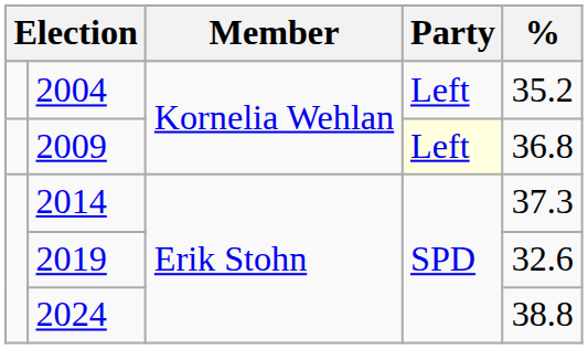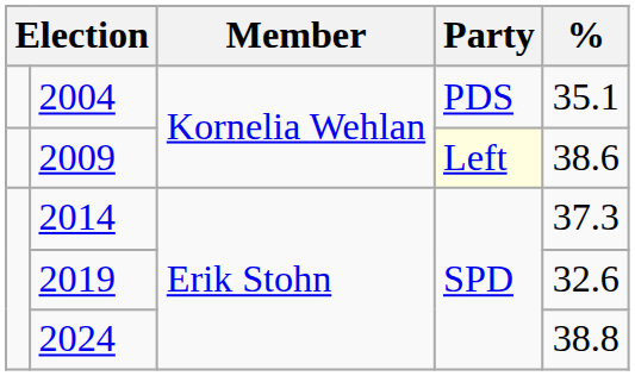 <table class=wikitable>
 <tr>
 <th colspan=2>Election</th>
 <th>Member</th>
 <th>Party</th>
 <th>%</th>
 </tr>
 <tr>
 <td bgcolor=></td>
 <td><a href='#'>2004</a></td>
 <td rowspan=2><a href='#'>Kornelia Wehlan</a></td>
-<td><a href='#'>Left</a></td>
-<td align=right>35.2</td>
+<td><a href='#'>PDS</a></td>
+<td align=right>35.1</td>
 </tr>
 <tr>
 <td bgcolor=></td>
 <td><a href='#'>2009</a></td>
 <td style="background: lightyellow;"><a href='#'>Left</a></td>
-<td align=right>36.8</td>
+<td align=right>38.6</td>
 </tr>
 <tr>
 <td rowspan=3 bgcolor=></td>
 <td><a href='#'>2014</a></td>
 <td rowspan=3><a href='#'>Erik Stohn</a></td>
 <td rowspan=3><a href='#'>SPD</a></td>
 <td align=right>37.3</td>
 </tr>
 <tr>
 <td><a href='#'>2019</a></td>
 <td align=right>32.6</td>
 </tr>
 <tr>
 <td><a href='#'>2024</a></td>
 <td align=right>38.8</td>
 </tr>
 </table>
